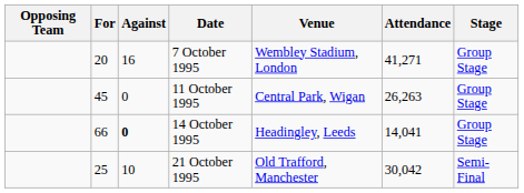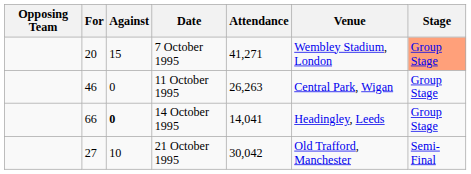 <table class="wikitable">
 <tr>
 <th>Opposing Team</th>
 <th>For</th>
 <th>Against</th>
 <th>Date</th>
+<th>Attendance</th>
 <th>Venue</th>
-<th>Attendance</th>
 <th>Stage</th>
 </tr>
 <tr>
 <td></td>
 <td>20</td>
-<td>16</td>
+<td>15</td>
 <td>7 October 1995</td>
+<td>41,271</td>
 <td><a href='#'>Wembley Stadium</a>, <a href='#'>London</a></td>
-<td>41,271</td>
-<td><a href='#'>Group Stage</a></td>
+<td style="background: lightsalmon;"><a href='#'>Group Stage</a></td>
 </tr>
 <tr>
 <td></td>
-<td>45</td>
+<td>46</td>
 <td>0</td>
 <td>11 October 1995</td>
+<td>26,263</td>
 <td><a href='#'>Central Park</a>, <a href='#'>Wigan</a></td>
-<td>26,263</td>
 <td><a href='#'>Group Stage</a></td>
 </tr>
 <tr>
 <td></td>
 <td>66</td>
 <td><strong>0</strong></td>
 <td>14 October 1995</td>
+<td>14,041</td>
 <td><a href='#'>Headingley</a>, <a href='#'>Leeds</a></td>
-<td>14,041</td>
 <td><a href='#'>Group Stage</a></td>
 </tr>
 <tr>
 <td></td>
-<td>25</td>
+<td>27</td>
 <td>10</td>
 <td>21 October 1995</td>
+<td>30,042</td>
 <td><a href='#'>Old Trafford</a>, <a href='#'>Manchester</a></td>
-<td>30,042</td>
 <td><a href='#'>Semi-Final</a></td>
 </tr>
 </table>
